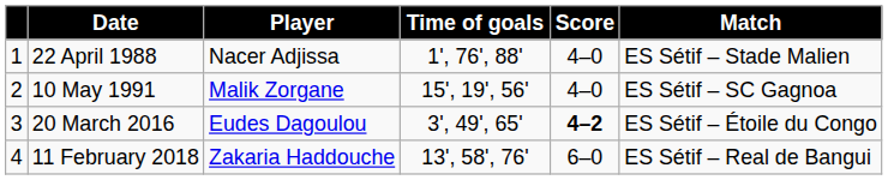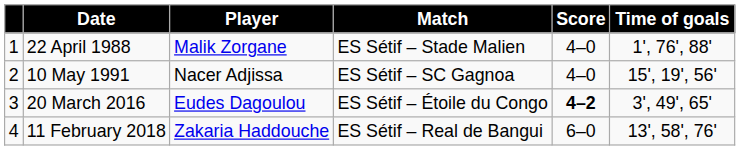 <table border="0" class="wikitable" style="text-align:center;font-size:95%">
 <tr>
 <th scope=col style="color:#FFFFFF; background:#000000;"></th>
 <th scope=col style="color:#FFFFFF; background:#000000;">Date</th>
 <th scope=col style="color:#FFFFFF; background:#000000;">Player</th>
+<th scope=col style="color:#FFFFFF; background:#000000;">Match</th>
+<th width="35" style="color:#FFFFFF; background:#000000;">Score</th>
 <th width="100" style="color:#FFFFFF; background:#000000;">Time of goals</th>
-<th width="35" style="color:#FFFFFF; background:#000000;">Score</th>
-<th scope=col style="color:#FFFFFF; background:#000000;">Match</th>
 </tr>
 <tr>
 <td align=left>1</td>
 <td align=left>22 April 1988</td>
-<td align=left>Nacer Adjissa</td>
+<td align=left><a href='#'>Malik Zorgane</a></td>
+<td align=left>ES Sétif – Stade Malien</td>
+<td align=center>4–0</td>
 <td align=center>1', 76', 88'</td>
-<td align=center>4–0</td>
-<td align=left>ES Sétif – Stade Malien</td>
 </tr>
 <tr>
 <td align=left>2</td>
 <td align=left>10 May 1991</td>
-<td align=left><a href='#'>Malik Zorgane</a></td>
+<td align=left>Nacer Adjissa</td>
+<td align=left>ES Sétif – SC Gagnoa</td>
+<td align=center>4–0</td>
 <td align=center>15', 19', 56'</td>
-<td align=center>4–0</td>
-<td align=left>ES Sétif – SC Gagnoa</td>
 </tr>
 <tr>
 <td align=left>3</td>
 <td align=left>20 March 2016</td>
 <td align=left><a href='#'>Eudes Dagoulou</a></td>
+<td align=left>ES Sétif – Étoile du Congo</td>
+<td align=center><strong>4–2</strong></td>
 <td align=center>3', 49', 65'</td>
-<td align=center><strong>4–2</strong></td>
-<td align=left>ES Sétif – Étoile du Congo</td>
 </tr>
 <tr>
 <td align=left>4</td>
 <td align=left>11 February 2018</td>
 <td align=left><a href='#'>Zakaria Haddouche</a></td>
+<td align=left>ES Sétif – Real de Bangui</td>
+<td align=center>6–0</td>
 <td align=center>13', 58', 76'</td>
-<td align=center>6–0</td>
-<td align=left>ES Sétif – Real de Bangui</td>
 </tr>
 </table>
